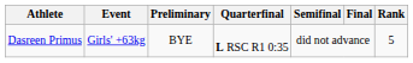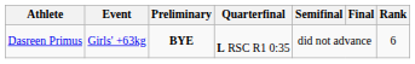 <table class="wikitable" style="text-align:left; font-size:90%">
 <tr>
 <th>Athlete</th>
 <th>Event</th>
 <th>Preliminary</th>
 <th>Quarterfinal</th>
 <th>Semifinal</th>
 <th>Final</th>
 <th>Rank</th>
 </tr>
 <tr>
 <td><a href='#'>Dasreen Primus</a></td>
 <td><a href='#'>Girls' +63kg</a></td>
-<td align=center>BYE</td>
+<td align=center><strong>BYE</strong></td>
 <td align=center> <br> <strong>L</strong> RSC R1 0:35</td>
 <td align=center colspan=2>did not advance</td>
-<td align=center>5</td>
+<td align=center>6</td>
 </tr>
 </table>
